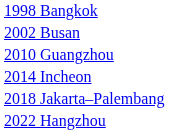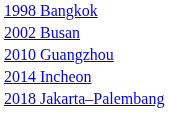 <table>
 <tr>
 <td><a href='#'>1998 Bangkok</a></td>
 <td></td>
 <td></td>
 <td></td>
 </tr>
 <tr>
 <td><a href='#'>2002 Busan</a></td>
 <td></td>
 <td></td>
 <td></td>
 </tr>
 <tr>
 <td><a href='#'>2010 Guangzhou</a></td>
 <td></td>
 <td></td>
 <td></td>
 </tr>
 <tr>
 <td><a href='#'>2014 Incheon</a></td>
 <td></td>
 <td></td>
 <td></td>
 </tr>
 <tr>
 <td><a href='#'>2018 Jakarta–Palembang</a></td>
 <td></td>
 <td></td>
 <td></td>
 </tr>
-<tr>
-<td><a href='#'>2022 Hangzhou</a></td>
-<td></td>
-<td></td>
-<td></td>
-</tr>
 </table>
